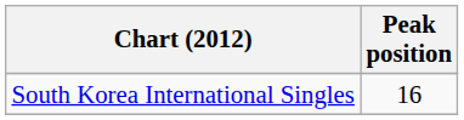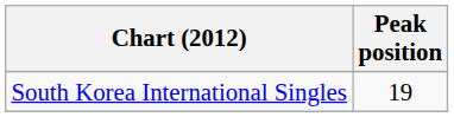 <table class="wikitable sortable">
 <tr>
 <th>Chart (2012)</th>
 <th>Peak<br>position</th>
 </tr>
 <tr>
 </tr>
 <tr>
 </tr>
 <tr>
 </tr>
 <tr>
 </tr>
 <tr>
 </tr>
 <tr>
 </tr>
 <tr>
 </tr>
 <tr>
 </tr>
 <tr>
 <td><a href='#'>South Korea International Singles</a></td>
-<td style="text-align:center;">16</td>
+<td style="text-align:center;">19</td>
 </tr>
 <tr>
 </tr>
 <tr>
 </tr>
 <tr>
 </tr>
 <tr>
 </tr>
 </table>
